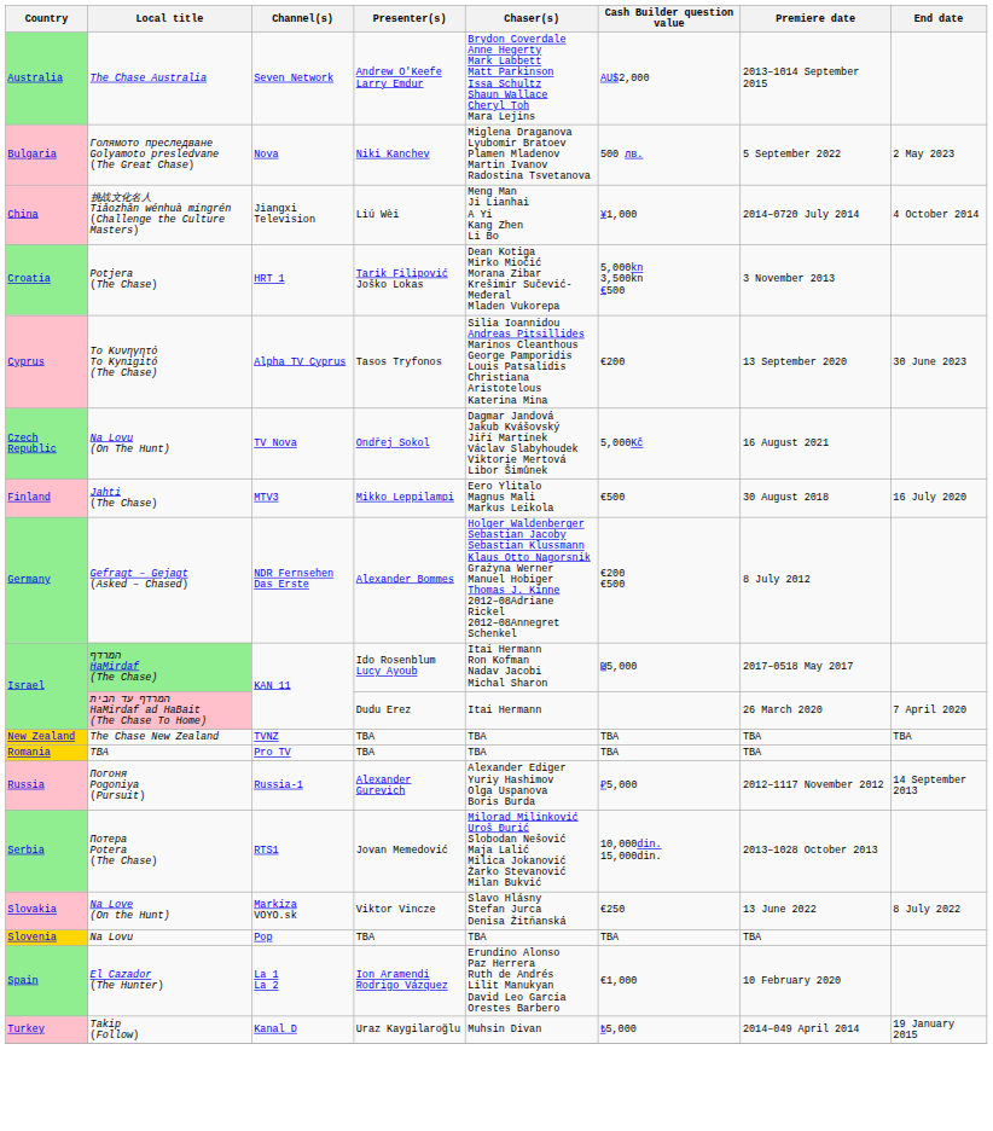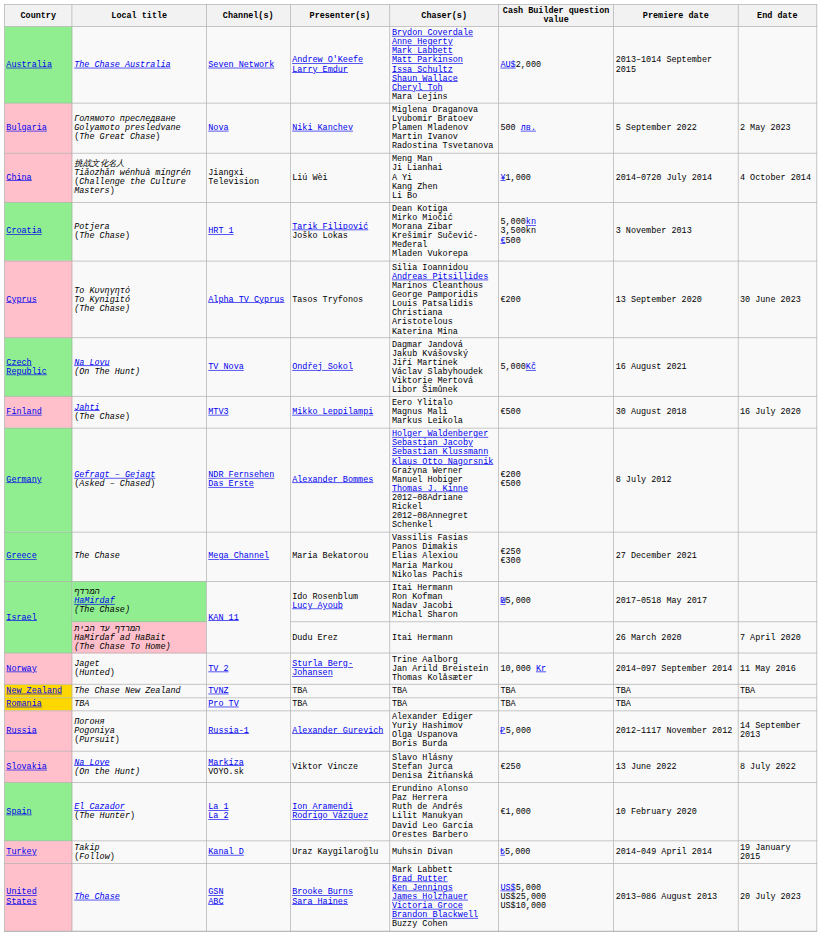 <table class="wikitable sortable sticky-header" style="text-align:left; line-height:14px;">
 <tr>
 <th scope="col">Country</th>
 <th scope="col">Local title</th>
 <th scope="col">Channel(s)</th>
 <th scope="col">Presenter(s)</th>
 <th scope="col">Chaser(s)</th>
 <th scope="col">Cash Builder question value</th>
 <th scope="col">Premiere date</th>
 <th scope="col">End date</th>
 </tr>
 <tr>
 <td style="background-color:lightgreen"><a href='#'>Australia</a></td>
 <td><em><a href='#'>The Chase Australia</a></em></td>
 <td><a href='#'>Seven Network</a></td>
 <td><a href='#'>Andrew O'Keefe</a> <br><a href='#'>Larry Emdur</a> </td>
 <td><a href='#'>Brydon Coverdale</a><br><a href='#'>Anne Hegerty</a><br><a href='#'>Mark Labbett</a>  <br><a href='#'>Matt Parkinson</a><br><a href='#'>Issa Schultz</a><br><a href='#'>Shaun Wallace</a>  <br><a href='#'>Cheryl Toh</a> <br>Mara Lejins </td>
 <td><a href='#'>AU$</a>2,000</td>
 <td><span>2013–10</span>14 September 2015</td>
 <td></td>
 </tr>
 <tr>
 <td style="background-color:#FFC0CB"><a href='#'>Bulgaria</a></td>
 <td><em>Голямото преследване</em><br><em>Golyamoto presledvane</em><br>(<em>The Great Chase</em>)</td>
 <td><a href='#'>Nova</a></td>
 <td><a href='#'>Niki Kanchev</a></td>
 <td>Miglena Draganova <br>Lyubomir Bratoev <br>Plamen Mladenov <br>Martin Ivanov <br>Radostina Tsvetanova </td>
 <td>500 <a href='#'>лв.</a></td>
 <td>5 September 2022</td>
 <td>2 May 2023</td>
 </tr>
 <tr>
 <td style="background-color: #FFC0CB"><a href='#'>China</a></td>
 <td><em>挑战文化名人</em><br><em>Tiǎozhǎn wénhuà míngrén</em><br>(<em>Challenge the Culture Masters</em>)</td>
 <td>Jiangxi Television</td>
 <td>Liú Wèi</td>
 <td>Meng Man<br>Ji Lianhai<br>A Yi<br>Kang Zhen<br>Li Bo</td>
 <td><a href='#'>¥</a>1,000</td>
 <td><span>2014–07</span>20 July 2014</td>
 <td>4 October 2014</td>
 </tr>
 <tr>
 <td style="background-color:lightgreen"><a href='#'>Croatia</a></td>
 <td><em>Potjera</em><br>(<em>The Chase</em>)</td>
 <td><a href='#'>HRT 1</a></td>
 <td><a href='#'>Tarik Filipović</a> <br>Joško Lokas </td>
 <td>Dean Kotiga <br>Mirko Miočić <br>Morana Zibar <br>Krešimir Sučević-Međeral <br>Mladen Vukorepa </td>
 <td>5,000<a href='#'>kn</a> <br>3,500kn <br><a href='#'>€</a>500 </td>
 <td>3 November 2013</td>
 <td></td>
 </tr>
 <tr>
 <td style="background-color:#FFC0CB"><a href='#'>Cyprus</a></td>
 <td><em>Το Kυνηγητό</em><br><em>To Kynigitó</em><br><em>(The Chase)</em></td>
 <td><a href='#'>Alpha TV Cyprus</a></td>
 <td>Tasos Tryfonos</td>
 <td>Silia Ioannidou<br><a href='#'>Andreas Pitsillides</a><br>Marinos Cleanthous<br>George Pamporidis <br>Louis Patsalidis <br>Christiana Aristotelous <br>Katerina Mina </td>
 <td>€200</td>
 <td>13 September 2020</td>
 <td>30 June 2023</td>
 </tr>
 <tr>
 <td style="background-color:lightgreen"><a href='#'>Czech Republic</a></td>
 <td><em><a href='#'>Na Lovu</a></em><br><em>(On The Hunt)</em></td>
 <td><a href='#'>TV Nova</a></td>
 <td><a href='#'>Ondřej Sokol</a></td>
 <td>Dagmar Jandová <br>Jakub Kvášovský <br>Jiří Martínek <br>Václav Slabyhoudek <br>Viktorie Mertová   <br>Libor Šimůnek </td>
 <td>5,000<a href='#'>Kč</a></td>
 <td>16 August 2021</td>
 <td></td>
 </tr>
 <tr>
 <td style="background-color:#FFC0CB"><a href='#'>Finland</a></td>
 <td><em><a href='#'>Jahti</a></em><br>(<em>The Chase</em>)</td>
 <td><a href='#'>MTV3</a></td>
 <td><a href='#'>Mikko Leppilampi</a></td>
 <td>Eero Ylitalo<br>Magnus Mali<br>Markus Leikola</td>
 <td>€500</td>
 <td>30 August 2018</td>
 <td>16 July 2020</td>
 </tr>
 <tr>
 <td style="background-color:lightgreen"><a href='#'>Germany</a></td>
 <td><em><a href='#'>Gefragt – Gejagt</a></em><br> (<em>Asked – Chased</em>)</td>
 <td><a href='#'>NDR Fernsehen</a> <br><a href='#'>Das Erste</a> </td>
 <td style="white-space:nowrap;"><a href='#'>Alexander Bommes</a></td>
 <td><a href='#'>Holger Waldenberger</a> <br><a href='#'>Sebastian Jacoby</a> <br><a href='#'>Sebastian Klussmann</a> <br><a href='#'>Klaus Otto Nagorsnik</a> <br>Grażyna Werner <br>Manuel Hobiger <br><a href='#'>Thomas J. Kinne</a> <br> <span>2012–08</span>Adriane Rickel <br> <span>2012–08</span>Annegret Schenkel </td>
 <td>€200 <br>€500 </td>
 <td>8 July 2012</td>
 <td></td>
 </tr>
 <tr>
+<td style="background-color:lightgreen"><a href='#'>Greece</a></td>
+<td><em>The Chase</em></td>
+<td><a href='#'>Mega Channel</a></td>
+<td>Maria Bekatorou</td>
+<td>Vassilis Fasias <br>Panos Dimakis <br>Elias Alexiou <br>Maria Markou <br>Nikolas Pachis </td>
+<td>€250 <br>€300 </td>
+<td>27 December 2021</td>
+<td></td>
+</tr>
+<tr>
 <td style="background-color:lightgreen" rowspan="2"><a href='#'>Israel</a></td>
 <td style="background-color:lightgreen"><em>המרדף</em><br><em><a href='#'>HaMirdaf</a></em><br><em>(The Chase)</em></td>
 <td rowspan="2"><a href='#'>KAN 11</a></td>
 <td>Ido Rosenblum <br> <a href='#'>Lucy Ayoub</a> </td>
 <td>Itai Hermann <br>Ron Kofman <br>Nadav Jacobi <br>Michal Sharon </td>
 <td><a href='#'>₪</a>5,000</td>
 <td><span>2017–05</span>18 May 2017</td>
 <td></td>
 </tr>
 <tr>
 <td style="background-color: #FFC0CB"><em>המרדף עד הבית</em><br><em>HaMirdaf ad HaBait</em><br><em>(The Chase To Home)</em></td>
 <td>Dudu Erez</td>
 <td>Itai Hermann</td>
 <td></td>
 <td>26 March 2020</td>
 <td>7 April 2020</td>
+</tr>
+<tr>
+<td style="background-color: #FFC0CB"><a href='#'>Norway</a></td>
+<td><em>Jaget</em><br>(<em>Hunted</em>)</td>
+<td><a href='#'>TV 2</a></td>
+<td><a href='#'>Sturla Berg-Johansen</a></td>
+<td>Trine Aalborg<br>Jan Arild Breistein<br>Thomas Kolåsæter </td>
+<td>10,000 <a href='#'>Kr</a></td>
+<td><span>2014–09</span>7 September 2014</td>
+<td>11 May 2016</td>
 </tr>
 <tr>
 <td style="background-color:gold"><a href='#'>New Zealand</a></td>
 <td><em>The Chase New Zealand</em></td>
 <td><a href='#'>TVNZ</a></td>
 <td>TBA</td>
 <td>TBA</td>
 <td>TBA</td>
 <td>TBA</td>
 <td>TBA</td>
 </tr>
 <tr>
 <td style="background-color:gold"><a href='#'>Romania</a></td>
 <td><em>TBA</em></td>
 <td><a href='#'>Pro TV</a></td>
 <td>TBA</td>
 <td>TBA</td>
 <td>TBA</td>
 <td>TBA</td>
 <td></td>
 </tr>
 <tr>
 <td style="background-color: #FFC0CB"><a href='#'>Russia</a></td>
 <td><em>Погоня</em><br><em>Pogoniya</em><br>(<em>Pursuit</em>)</td>
 <td><a href='#'>Russia-1</a></td>
 <td><a href='#'>Alexander Gurevich</a></td>
 <td>Alexander Ediger<br>Yuriy Hashimov<br>Olga Uspanova<br>Boris Burda</td>
 <td><a href='#'>₽</a>5,000</td>
 <td style="white-space:nowrap;"><span>2012–11</span>17 November 2012</td>
 <td>14 September 2013</td>
 </tr>
 <tr>
-<td style="background-color:lightgreen"><a href='#'>Serbia</a></td>
-<td><em>Потера</em><br><em>Potera</em><br>(<em>The Chase</em>)</td>
-<td><a href='#'>RTS1</a></td>
-<td>Jovan Memedović</td>
-<td><a href='#'>Milorad Milinković</a> <br><a href='#'>Uroš Đurić</a> <br>Slobodan Nešović <br> Maja Lalić <br>Milica Jokanović <br>Žarko Stevanović <br>Milan Bukvić </td>
-<td>10,000<a href='#'>din.</a> <br>15,000din. </td>
-<td><span>2013–10</span>28 October 2013</td>
-<td></td>
-</tr>
-<tr>
 <td style="background-color:#FFC0CB"><a href='#'>Slovakia</a></td>
 <td><em><a href='#'>Na Love</a></em><br><em>(On the Hunt)</em></td>
 <td><a href='#'>Markíza</a><br>VOYO.sk </td>
 <td>Viktor Vincze</td>
 <td>Slavo Hlásny<br>Stefan Jurca<br>Denisa Žitňanská</td>
 <td>€250</td>
 <td>13 June 2022</td>
 <td>8 July 2022</td>
-</tr>
-<tr>
-<td style="background-color:gold"><a href='#'>Slovenia</a></td>
-<td><em>Na Lovu</em></td>
-<td><a href='#'>Pop</a></td>
-<td>TBA</td>
-<td>TBA</td>
-<td>TBA</td>
-<td>TBA</td>
-<td></td>
 </tr>
 <tr>
 <td style="background-color:lightgreen"><a href='#'>Spain</a></td>
 <td style="white-space:nowrap;"><em><a href='#'>El Cazador</a></em><br>(<em>The Hunter</em>)</td>
 <td><a href='#'>La 1</a> <br><a href='#'>La 2</a> <br></td>
 <td><a href='#'>Ion Aramendi</a> <br> <a href='#'>Rodrigo Vázquez</a> </td>
 <td>Erundino Alonso<br>Paz Herrera<br>Ruth de Andrés<br>Lilit Manukyan<br>David Leo García <br>Orestes Barbero </td>
 <td>€1,000</td>
 <td>10 February 2020</td>
 <td></td>
 </tr>
 <tr>
 <td style="background-color: #FFC0CB"><a href='#'>Turkey</a></td>
 <td><em>Takip</em><br>(<em>Follow</em>)</td>
 <td><a href='#'>Kanal D</a></td>
 <td>Uraz Kaygilaroğlu</td>
 <td>Muhsin Divan</td>
 <td><a href='#'>₺</a>5,000</td>
 <td><span>2014–04</span>9 April 2014</td>
 <td>19 January 2015</td>
 </tr>
 <tr>
+<td style="background-color:#FFC0CB"><a href='#'>United States</a></td>
+<td><em><a href='#'>The Chase</a></em></td>
+<td style="white-space:nowrap;"><a href='#'>GSN</a> <br><a href='#'>ABC</a> </td>
+<td><a href='#'>Brooke Burns</a> <br><a href='#'>Sara Haines</a> </td>
+<td>Mark Labbett  <br><a href='#'>Brad Rutter</a> <br><a href='#'>Ken Jennings</a> <br><a href='#'>James Holzhauer</a> <br><a href='#'>Victoria Groce</a> <br><a href='#'>Brandon Blackwell</a> <br>Buzzy Cohen </td>
+<td><a href='#'>US$</a>5,000 <br>US$25,000 <br>US$10,000 </td>
+<td><span>2013–08</span>6 August 2013</td>
+<td>20 July 2023</td>
+</tr>
+<tr>
 </tr>
 </table>
